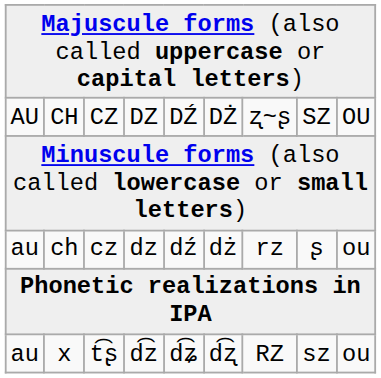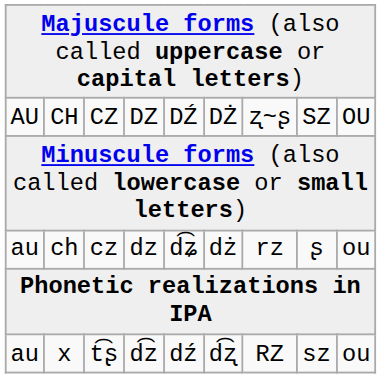 <table class="wikitable" style="text-align:center; margin-left: auto; margin-right: auto; border: none;">
 <tr>
 <td colspan="35" bgcolor="#EFEFEF"><strong><a href='#'>Majuscule forms</a></strong> (also called <strong>uppercase</strong> or <strong>capital letters</strong>)</td>
 </tr>
 <tr>
 <td width="15">AU</td>
 <td width="15">CH</td>
 <td width="15">CZ</td>
 <td width="15">DZ</td>
 <td width="15">DŹ</td>
 <td width="15">DŻ</td>
 <td>ʐ~ʂ</td>
 <td width="15">SZ</td>
 <td width="15">OU</td>
 </tr>
 <tr>
 <td colspan="35" bgcolor="#EFEFEF"><strong><a href='#'>Minuscule forms</a></strong> (also called <strong>lowercase</strong> or <strong>small letters</strong>)</td>
 </tr>
 <tr>
 <td>au</td>
 <td>ch</td>
 <td>cz</td>
 <td>dz</td>
-<td>dź</td>
+<td>d͡ʑ</td>
 <td>dż</td>
 <td>rz</td>
 <td>ʂ</td>
 <td>ou</td>
 </tr>
 <tr>
 <td colspan="35" bgcolor="#EFEFEF"><strong>Phonetic realizations in IPA</strong></td>
 </tr>
 <tr>
 <td>au</td>
 <td>x</td>
 <td>t͡ʂ</td>
 <td>d͡z</td>
-<td>d͡ʑ</td>
+<td>dź</td>
 <td>d͡ʐ</td>
 <td width="15">RZ</td>
 <td>sz</td>
 <td>ou</td>
 </tr>
 </table>
